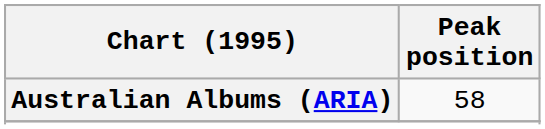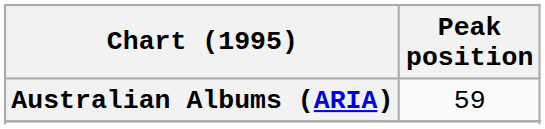 <table class="wikitable sortable plainrowheaders" style="text-align:center">
 <tr>
 <th scope="col">Chart (1995)</th>
 <th scope="col">Peak<br>position</th>
 </tr>
 <tr>
 <th scope="row">Australian Albums (<a href='#'>ARIA</a>)</th>
-<td>58</td>
+<td>59</td>
 </tr>
 <tr>
 </tr>
 <tr>
 </tr>
 <tr>
 </tr>
 <tr>
 </tr>
 <tr>
 </tr>
 <tr>
 </tr>
 <tr>
 </tr>
 </table>
